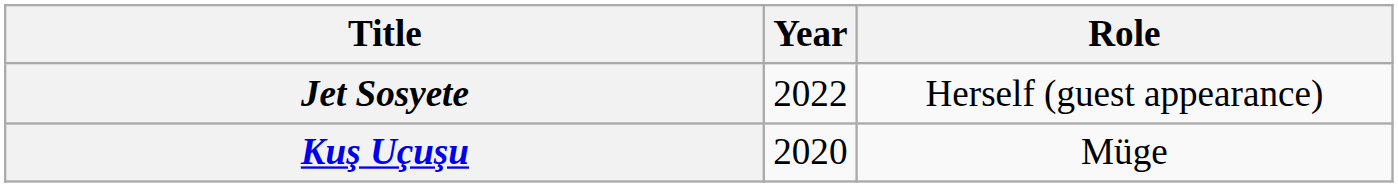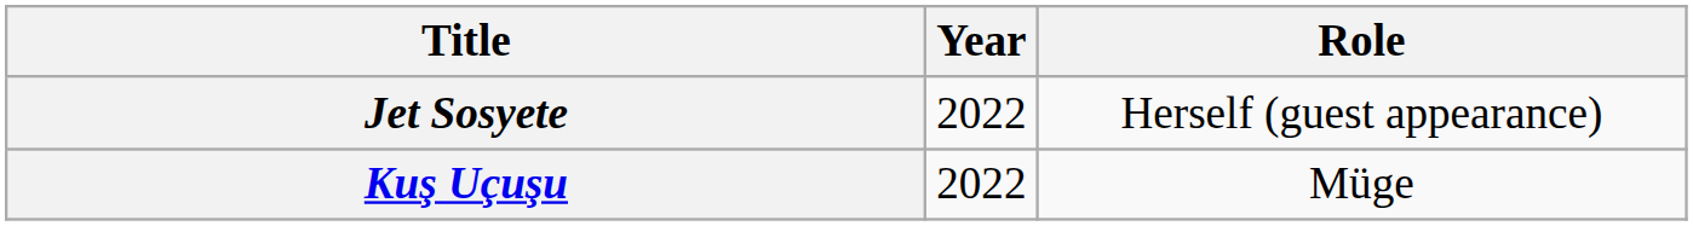 <table class="wikitable sortable plainrowheaders" style="text-align: center;">
 <tr>
 <th scope="col" style="width: 20em;">Title</th>
 <th scope="col">Year</th>
 <th scope="col" style="width: 14em;">Role</th>
 </tr>
 <tr>
 <th scope="row"><em>Jet Sosyete</em></th>
 <td>2022</td>
 <td>Herself (guest appearance)</td>
 </tr>
 <tr>
 <th scope="row"><em><a href='#'>Kuş Uçuşu</a></em></th>
-<td>2020</td>
+<td>2022</td>
 <td>Müge</td>
 </tr>
 </table>
